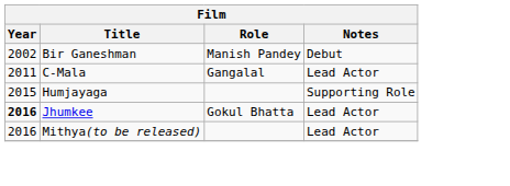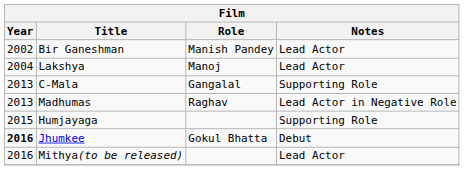 <table class="wikitable">
 <tr>
 <th colspan=4>Film</th>
 </tr>
 <tr>
 <th>Year</th>
 <th>Title</th>
 <th>Role</th>
 <th>Notes</th>
 </tr>
 <tr>
 <td>2002</td>
 <td>Bir Ganeshman</td>
 <td>Manish Pandey</td>
-<td>Debut</td>
+<td>Lead Actor</td>
 </tr>
 <tr>
-<td>2011</td>
+<td>2004</td>
+<td>Lakshya</td>
+<td>Manoj</td>
+<td>Lead Actor</td>
+</tr>
+<tr>
+<td>2013</td>
 <td>C-Mala</td>
 <td>Gangalal</td>
-<td>Lead Actor</td>
+<td>Supporting Role</td>
+</tr>
+<tr>
+<td>2013</td>
+<td>Madhumas</td>
+<td>Raghav</td>
+<td>Lead Actor in Negative Role</td>
 </tr>
 <tr>
 <td>2015</td>
 <td>Humjayaga</td>
 <td></td>
 <td>Supporting Role</td>
 </tr>
 <tr>
 <td><strong>2016</strong></td>
 <td><a href='#'>Jhumkee</a></td>
 <td>Gokul Bhatta</td>
-<td>Lead Actor</td>
+<td>Debut</td>
 </tr>
 <tr>
 <td>2016</td>
 <td>Mithya<em>(to be released)</em></td>
 <td></td>
 <td>Lead Actor</td>
 </tr>
 <tr>
 </tr>
 </table>
